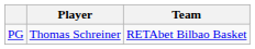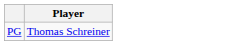 <table class="wikitable">
 <tr>
 <th style="text-align:center;"></th>
 <th style="text-align:center;">Player</th>
-<th style="text-align:center;">Team</th>
 </tr>
 <tr>
 <td style="text-align:center;"><a href='#'>PG</a></td>
 <td> <a href='#'>Thomas Schreiner</a></td>
-<td><a href='#'>RETAbet Bilbao Basket</a></td>
 </tr>
 </table>
